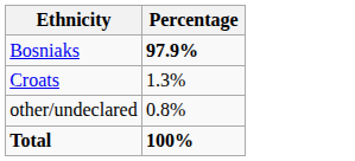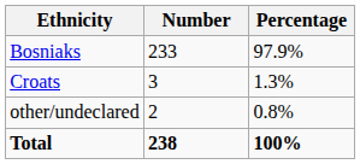 <table class="wikitable">
 <tr>
 <th width="100px">Ethnicity</th>
+<th width="80px">Number</th>
 <th width="80px">Percentage</th>
 </tr>
 <tr>
 <td><a href='#'>Bosniaks</a></td>
-<td><strong>97.9%</strong></td>
+<td>233</td>
+<td>97.9%</td>
 </tr>
 <tr>
 <td><a href='#'>Croats</a></td>
+<td>3</td>
 <td>1.3%</td>
 </tr>
 <tr>
 <td>other/undeclared</td>
+<td>2</td>
 <td>0.8%</td>
 </tr>
 <tr>
 <td><strong>Total</strong></td>
+<td><strong>238</strong></td>
 <td><strong>100%</strong></td>
 </tr>
 </table>
